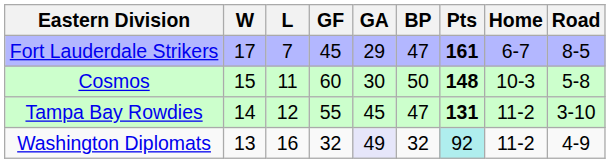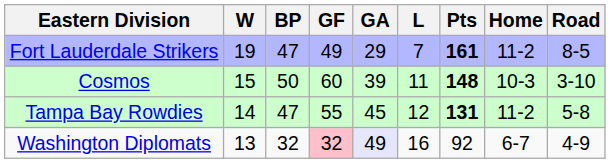 <table class="wikitable"  style="width:470px; font-size:95%; text-align:center;">
 <tr>
 <th style="width:40%;">Eastern Division</th>
 <th style="width:7.5%;">W</th>
-<th style="width:7.5%;">L</th>
+<th style="width:7.5%;">BP</th>
 <th style="width:7.5%;">GF</th>
 <th style="width:7.5%;">GA</th>
-<th style="width:7.5%;">BP</th>
+<th style="width:7.5%;">L</th>
 <th style="width:7.5%;">Pts</th>
 <th style="width:7.5%;">Home</th>
 <th style="width:7.5%;">Road</th>
 </tr>
 <tr style="background:#b3b7ff;">
 <td><a href='#'>Fort Lauderdale Strikers</a></td>
-<td>17</td>
+<td>19</td>
+<td>47</td>
+<td>49</td>
+<td>29</td>
 <td>7</td>
-<td>45</td>
-<td>29</td>
-<td>47</td>
 <td><strong>161</strong></td>
-<td>6-7</td>
+<td>11-2</td>
 <td>8-5</td>
 </tr>
 <tr style="background:#cfc;">
 <td><a href='#'>Cosmos</a></td>
 <td>15</td>
+<td>50</td>
+<td>60</td>
+<td>39</td>
 <td>11</td>
-<td>60</td>
-<td>30</td>
-<td>50</td>
 <td><strong>148</strong></td>
 <td>10-3</td>
-<td>5-8</td>
+<td>3-10</td>
 </tr>
 <tr style="background:#cfc;">
 <td><a href='#'>Tampa Bay Rowdies</a></td>
 <td>14</td>
-<td>12</td>
+<td>47</td>
 <td>55</td>
 <td>45</td>
-<td>47</td>
+<td>12</td>
 <td><strong>131</strong></td>
 <td>11-2</td>
-<td>3-10</td>
+<td>5-8</td>
 </tr>
 <tr>
 <td><a href='#'>Washington Diplomats</a></td>
 <td>13</td>
+<td>32</td>
+<td style="background: pink;">32</td>
+<td style="background: lavender;">49</td>
 <td>16</td>
-<td>32</td>
-<td style="background: lavender;">49</td>
-<td>32</td>
-<td style="background: paleturquoise;">92</td>
-<td>11-2</td>
+<td>92</td>
+<td>6-7</td>
 <td>4-9</td>
 </tr>
 </table>
